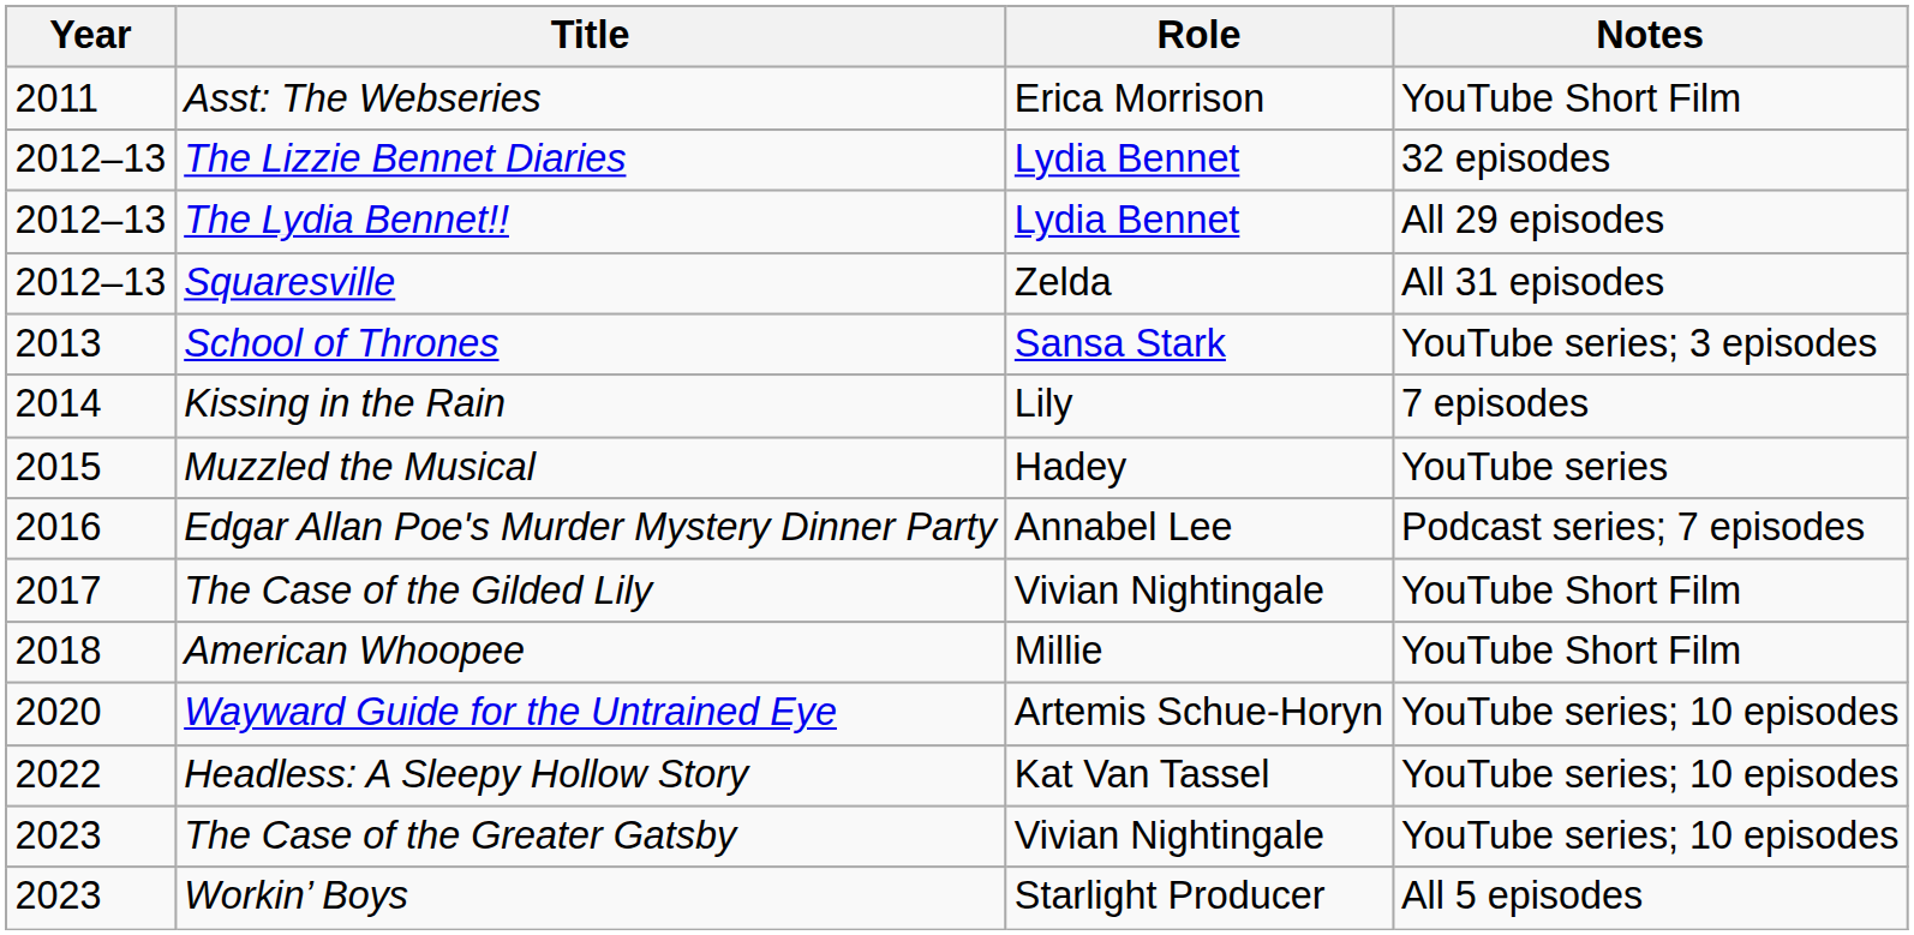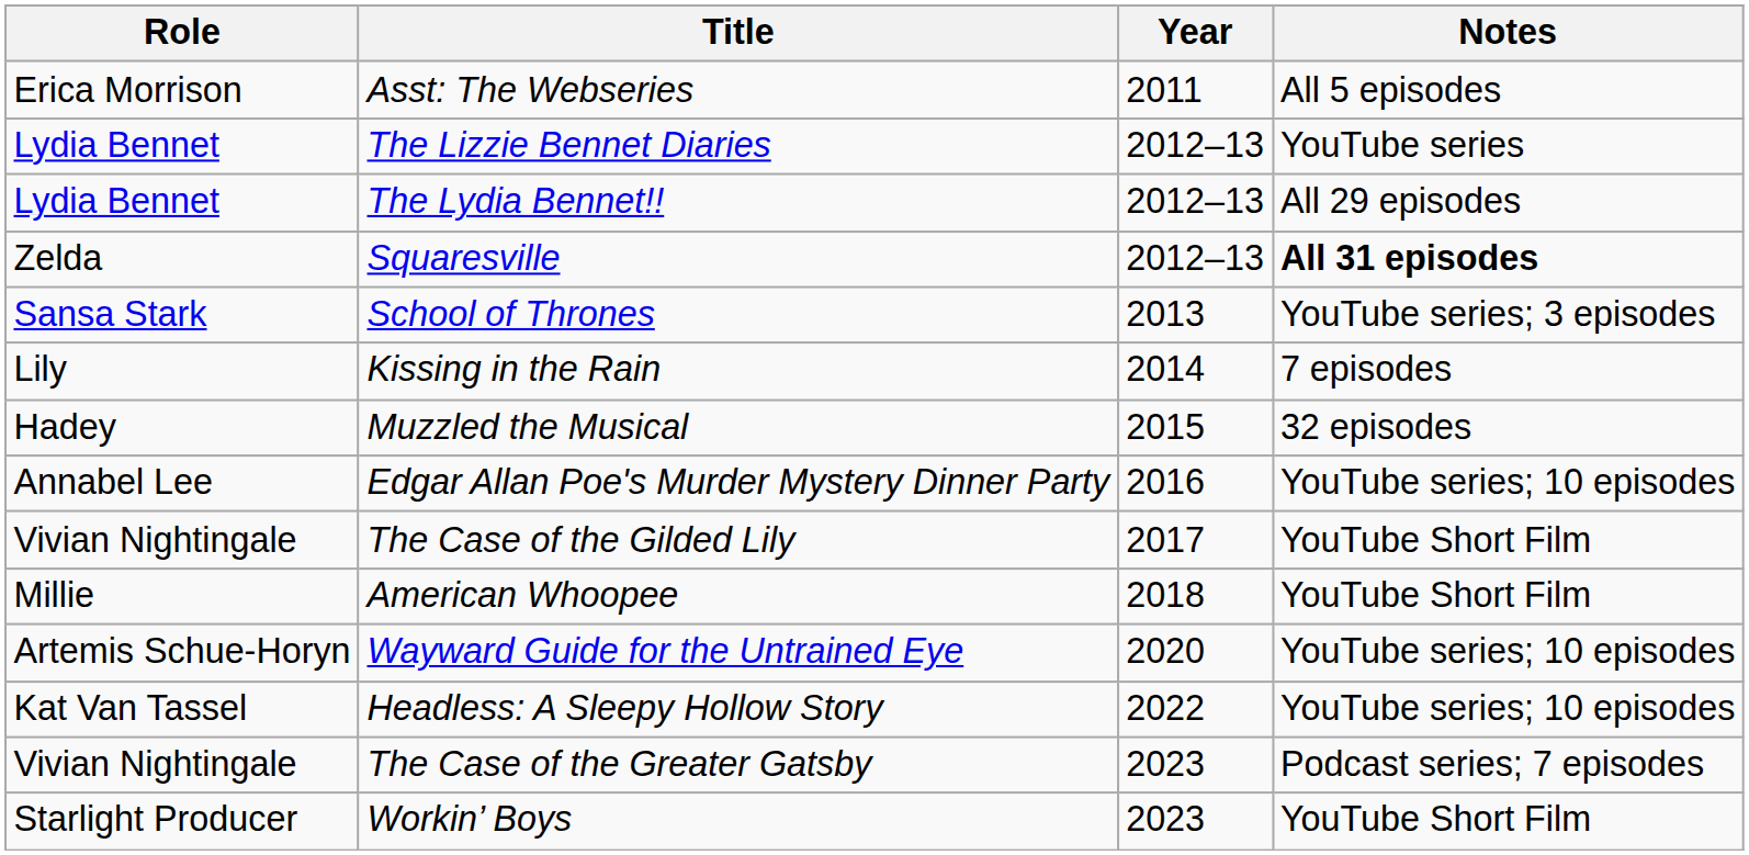 <table class="wikitable sortable">
 <tr>
+<th>Role</th>
+<th>Title</th>
 <th>Year</th>
-<th>Title</th>
-<th>Role</th>
 <th class="unsortable">Notes</th>
 </tr>
 <tr>
+<td>Erica Morrison</td>
+<td><em>Asst: The Webseries</em></td>
 <td>2011</td>
-<td><em>Asst: The Webseries</em></td>
-<td>Erica Morrison</td>
+<td>All 5 episodes</td>
+</tr>
+<tr>
+<td><a href='#'>Lydia Bennet</a></td>
+<td><em><a href='#'>The Lizzie Bennet Diaries</a></em></td>
+<td>2012–13</td>
+<td>YouTube series</td>
+</tr>
+<tr>
+<td><a href='#'>Lydia Bennet</a></td>
+<td><em><a href='#'>The Lydia Bennet!!</a></em></td>
+<td>2012–13</td>
+<td>All 29 episodes</td>
+</tr>
+<tr>
+<td>Zelda</td>
+<td><em><a href='#'>Squaresville</a></em></td>
+<td>2012–13</td>
+<td><strong>All 31 episodes</strong></td>
+</tr>
+<tr>
+<td><a href='#'>Sansa Stark</a></td>
+<td><em><a href='#'>School of Thrones</a></em></td>
+<td>2013</td>
+<td>YouTube series; 3 episodes</td>
+</tr>
+<tr>
+<td>Lily</td>
+<td><em>Kissing in the Rain</em></td>
+<td>2014</td>
+<td>7 episodes</td>
+</tr>
+<tr>
+<td>Hadey</td>
+<td><em>Muzzled the Musical</em></td>
+<td>2015</td>
+<td>32 episodes</td>
+</tr>
+<tr>
+<td>Annabel Lee</td>
+<td><em>Edgar Allan Poe's Murder Mystery Dinner Party</em></td>
+<td>2016</td>
+<td>YouTube series; 10 episodes</td>
+</tr>
+<tr>
+<td>Vivian Nightingale</td>
+<td><em>The Case of the Gilded Lily</em></td>
+<td>2017</td>
 <td>YouTube Short Film</td>
 </tr>
 <tr>
-<td>2012–13</td>
-<td><em><a href='#'>The Lizzie Bennet Diaries</a></em></td>
-<td><a href='#'>Lydia Bennet</a></td>
-<td>32 episodes</td>
+<td>Millie</td>
+<td><em>American Whoopee</em></td>
+<td>2018</td>
+<td>YouTube Short Film</td>
 </tr>
 <tr>
-<td>2012–13</td>
-<td><em><a href='#'>The Lydia Bennet!!</a></em></td>
-<td><a href='#'>Lydia Bennet</a></td>
-<td>All 29 episodes</td>
+<td>Artemis Schue-Horyn</td>
+<td><em><a href='#'>Wayward Guide for the Untrained Eye</a></em></td>
+<td>2020</td>
+<td>YouTube series; 10 episodes</td>
 </tr>
 <tr>
-<td>2012–13</td>
-<td><em><a href='#'>Squaresville</a></em></td>
-<td>Zelda</td>
-<td>All 31 episodes</td>
+<td>Kat Van Tassel</td>
+<td><em>Headless: A Sleepy Hollow Story</em></td>
+<td>2022</td>
+<td>YouTube series; 10 episodes</td>
 </tr>
 <tr>
-<td>2013</td>
-<td><em><a href='#'>School of Thrones</a></em></td>
-<td><a href='#'>Sansa Stark</a></td>
-<td>YouTube series; 3 episodes</td>
-</tr>
-<tr>
-<td>2014</td>
-<td><em>Kissing in the Rain</em></td>
-<td>Lily</td>
-<td>7 episodes</td>
-</tr>
-<tr>
-<td>2015</td>
-<td><em>Muzzled the Musical</em></td>
-<td>Hadey</td>
-<td>YouTube series</td>
-</tr>
-<tr>
-<td>2016</td>
-<td><em>Edgar Allan Poe's Murder Mystery Dinner Party</em></td>
-<td>Annabel Lee</td>
+<td>Vivian Nightingale</td>
+<td><em>The Case of the Greater Gatsby</em></td>
+<td>2023</td>
 <td>Podcast series; 7 episodes</td>
 </tr>
 <tr>
-<td>2017</td>
-<td><em>The Case of the Gilded Lily</em></td>
-<td>Vivian Nightingale</td>
+<td>Starlight Producer</td>
+<td><em>Workin’ Boys</em></td>
+<td>2023</td>
 <td>YouTube Short Film</td>
 </tr>
-<tr>
-<td>2018</td>
-<td><em>American Whoopee</em></td>
-<td>Millie</td>
-<td>YouTube Short Film</td>
-</tr>
-<tr>
-<td>2020</td>
-<td><em><a href='#'>Wayward Guide for the Untrained Eye</a></em></td>
-<td>Artemis Schue-Horyn</td>
-<td>YouTube series; 10 episodes</td>
-</tr>
-<tr>
-<td>2022</td>
-<td><em>Headless: A Sleepy Hollow Story</em></td>
-<td>Kat Van Tassel</td>
-<td>YouTube series; 10 episodes</td>
-</tr>
-<tr>
-<td>2023</td>
-<td><em>The Case of the Greater Gatsby</em></td>
-<td>Vivian Nightingale</td>
-<td>YouTube series; 10 episodes</td>
-</tr>
-<tr>
-<td>2023</td>
-<td><em>Workin’ Boys</em></td>
-<td>Starlight Producer</td>
-<td>All 5 episodes</td>
-</tr>
 </table>
